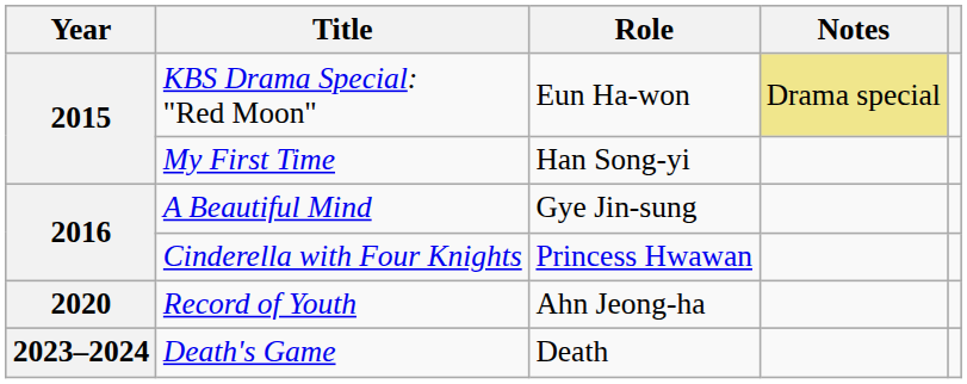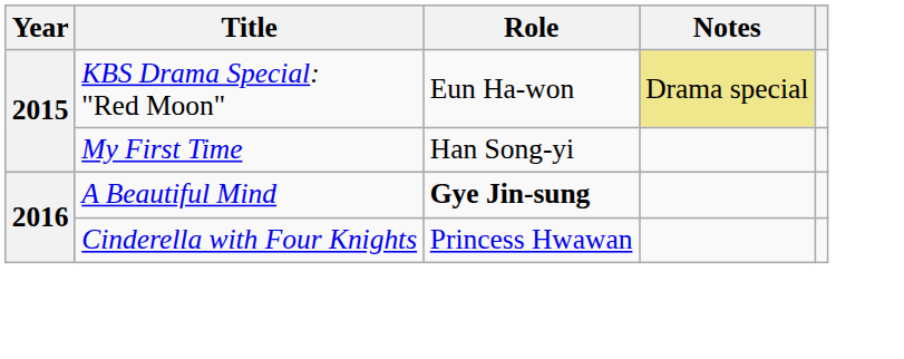 <table class="wikitable plainrowheaders sortable">
 <tr>
 <th scope="col">Year</th>
 <th scope="col">Title</th>
 <th scope="col">Role</th>
 <th scope="col" class="unsortable">Notes</th>
 <th scope="col" class="unsortable"></th>
 </tr>
 <tr>
 <th scope="row" rowspan="2">2015</th>
 <td><em><a href='#'>KBS Drama Special</a>:</em><br>"Red Moon"</td>
 <td>Eun Ha-won</td>
 <td style="background: khaki;">Drama special</td>
 <td style="text-align:center"></td>
 </tr>
 <tr>
 <td><em><a href='#'>My First Time</a></em></td>
 <td>Han Song-yi</td>
 <td></td>
 <td style="text-align:center"></td>
 </tr>
 <tr>
 <th scope="row" rowspan="2">2016</th>
 <td><em><a href='#'>A Beautiful Mind</a></em></td>
-<td>Gye Jin-sung</td>
+<td><strong>Gye Jin-sung</strong></td>
 <td></td>
 <td style="text-align:center"></td>
 </tr>
 <tr>
 <td><em><a href='#'>Cinderella with Four Knights</a></em></td>
 <td><a href='#'>Princess Hwawan</a></td>
 <td></td>
 <td style="text-align:center"></td>
 </tr>
-<tr>
-<th scope="row">2020</th>
-<td><em><a href='#'>Record of Youth</a></em></td>
-<td>Ahn Jeong-ha</td>
-<td></td>
-<td style="text-align:center"></td>
-</tr>
-<tr>
-<th scope="row">2023–2024</th>
-<td><em><a href='#'>Death's Game</a></em></td>
-<td>Death</td>
-<td></td>
-<td style="text-align:center"></td>
-</tr>
 </table>
